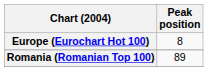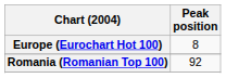 <table class="wikitable sortable plainrowheaders" style="text-align:center">
 <tr>
 <th>Chart (2004)</th>
 <th>Peak<br>position</th>
 </tr>
 <tr>
 <th scope="row">Europe (<a href='#'>Eurochart Hot 100</a>)</th>
 <td>8</td>
 </tr>
 <tr>
 </tr>
 <tr>
 <th scope="row">Romania (<a href='#'>Romanian Top 100</a>)</th>
-<td>89</td>
+<td>92</td>
 </tr>
 <tr>
 </tr>
 <tr>
 </tr>
 </table>
